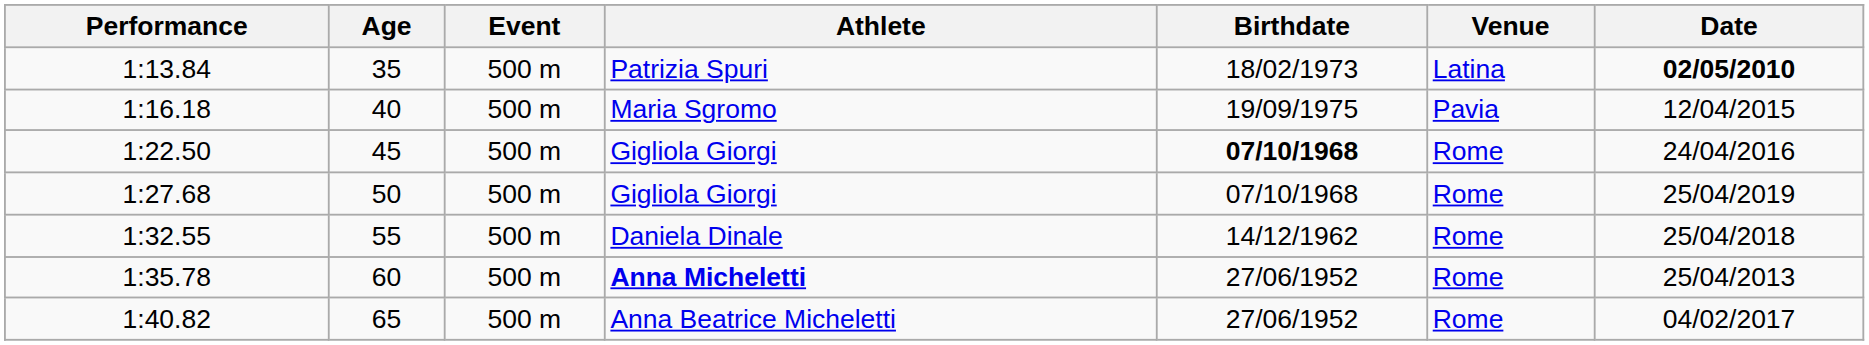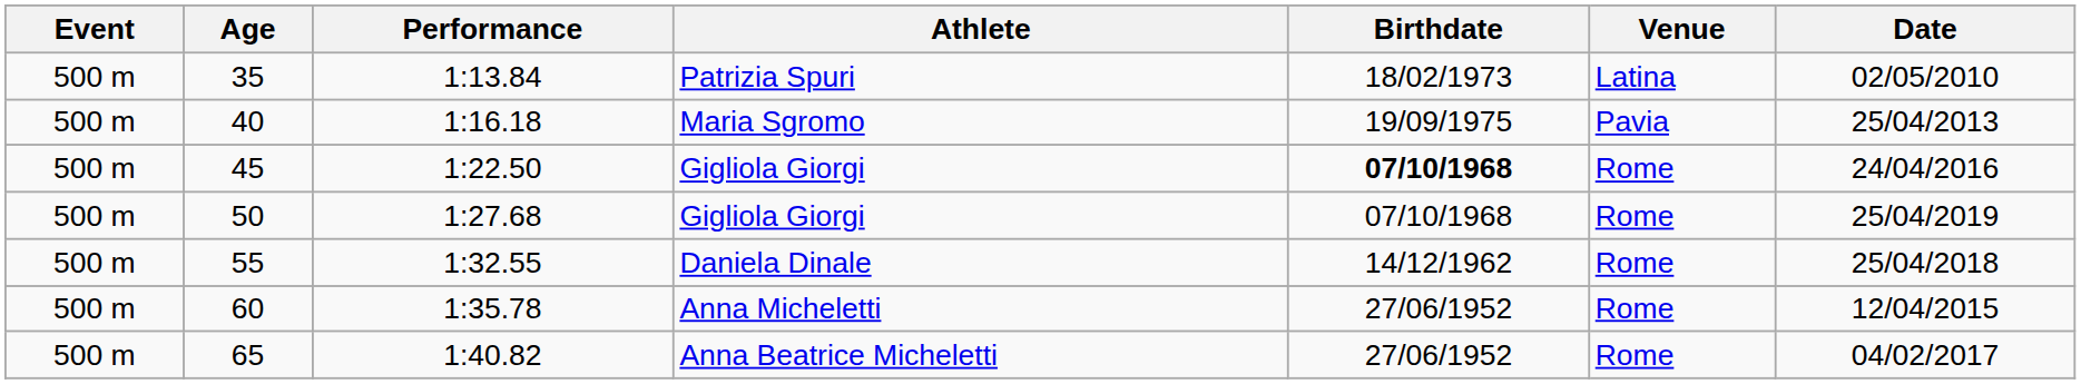 <table class="wikitable" width=80% style="font-size:90%; text-align:center">
 <tr>
+<th>Event</th>
+<th>Age</th>
 <th>Performance</th>
-<th>Age</th>
-<th>Event</th>
 <th>Athlete</th>
 <th>Birthdate</th>
 <th>Venue</th>
 <th>Date</th>
 </tr>
 <tr>
+<td>500 m</td>
+<td>35</td>
 <td>1:13.84</td>
-<td>35</td>
-<td>500 m</td>
 <td align=left><a href='#'>Patrizia Spuri</a></td>
 <td>18/02/1973</td>
 <td align=left><a href='#'>Latina</a></td>
-<td><strong>02/05/2010</strong></td>
+<td>02/05/2010</td>
 </tr>
 <tr>
+<td>500 m</td>
+<td>40</td>
 <td>1:16.18</td>
-<td>40</td>
-<td>500 m</td>
 <td align=left><a href='#'>Maria Sgromo</a></td>
 <td>19/09/1975</td>
 <td align=left><a href='#'>Pavia</a></td>
-<td>12/04/2015</td>
+<td>25/04/2013</td>
 </tr>
 <tr>
+<td>500 m</td>
+<td>45</td>
 <td>1:22.50</td>
-<td>45</td>
-<td>500 m</td>
 <td align=left><a href='#'>Gigliola Giorgi</a></td>
 <td><strong>07/10/1968</strong></td>
 <td align=left><a href='#'>Rome</a></td>
 <td>24/04/2016</td>
 </tr>
 <tr>
+<td>500 m</td>
+<td>50</td>
 <td>1:27.68</td>
-<td>50</td>
-<td>500 m</td>
 <td align=left><a href='#'>Gigliola Giorgi</a></td>
 <td>07/10/1968</td>
 <td align=left><a href='#'>Rome</a></td>
 <td>25/04/2019</td>
 </tr>
 <tr>
+<td>500 m</td>
+<td>55</td>
 <td>1:32.55</td>
-<td>55</td>
-<td>500 m</td>
 <td align=left><a href='#'>Daniela Dinale</a></td>
 <td>14/12/1962</td>
 <td align=left><a href='#'>Rome</a></td>
 <td>25/04/2018</td>
 </tr>
 <tr>
+<td>500 m</td>
+<td>60</td>
 <td>1:35.78</td>
-<td>60</td>
-<td>500 m</td>
-<td align=left><strong><a href='#'>Anna Micheletti</a></strong></td>
+<td align=left><a href='#'>Anna Micheletti</a></td>
 <td>27/06/1952</td>
 <td align=left><a href='#'>Rome</a></td>
-<td>25/04/2013</td>
+<td>12/04/2015</td>
 </tr>
 <tr>
+<td>500 m</td>
+<td>65</td>
 <td>1:40.82</td>
-<td>65</td>
-<td>500 m</td>
 <td align=left><a href='#'>Anna Beatrice Micheletti</a></td>
 <td>27/06/1952</td>
 <td align=left><a href='#'>Rome</a></td>
 <td>04/02/2017</td>
 </tr>
 </table>
